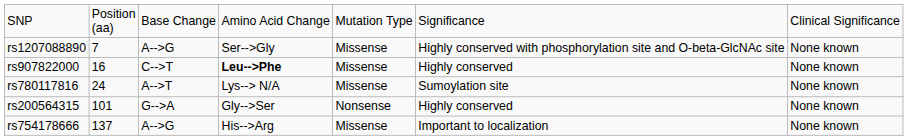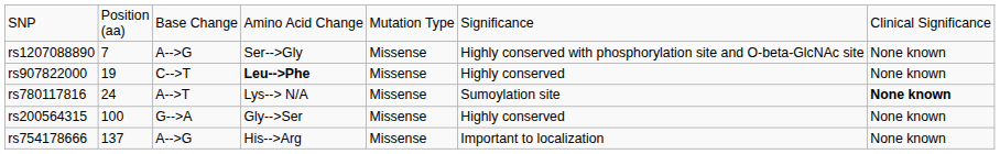 <table class="wikitable">
 <tr>
 <td>SNP</td>
 <td>Position<br>(aa)</td>
 <td>Base Change</td>
 <td>Amino Acid Change</td>
 <td>Mutation Type</td>
 <td>Significance</td>
 <td>Clinical Significance</td>
 </tr>
 <tr>
 <td>rs1207088890</td>
 <td>7</td>
 <td>A-->G</td>
 <td>Ser-->Gly</td>
 <td>Missense</td>
 <td>Highly conserved with phosphorylation site and O-beta-GlcNAc site</td>
 <td>None known</td>
 </tr>
 <tr>
 <td>rs907822000</td>
-<td>16</td>
+<td>19</td>
 <td>C-->T</td>
 <td><strong>Leu-->Phe</strong></td>
 <td>Missense</td>
 <td>Highly conserved</td>
 <td>None known</td>
 </tr>
 <tr>
 <td>rs780117816</td>
 <td>24</td>
 <td>A-->T</td>
 <td>Lys--> N/A</td>
 <td>Missense</td>
 <td>Sumoylation site</td>
-<td>None known</td>
+<td><strong>None known</strong></td>
 </tr>
 <tr>
 <td>rs200564315</td>
-<td>101</td>
+<td>100</td>
 <td>G-->A</td>
 <td>Gly-->Ser</td>
-<td>Nonsense</td>
+<td>Missense</td>
 <td>Highly conserved</td>
 <td>None known</td>
 </tr>
 <tr>
 <td>rs754178666</td>
 <td>137</td>
 <td>A-->G</td>
 <td>His-->Arg</td>
 <td>Missense</td>
 <td>Important to localization</td>
 <td>None known</td>
 </tr>
 </table>
